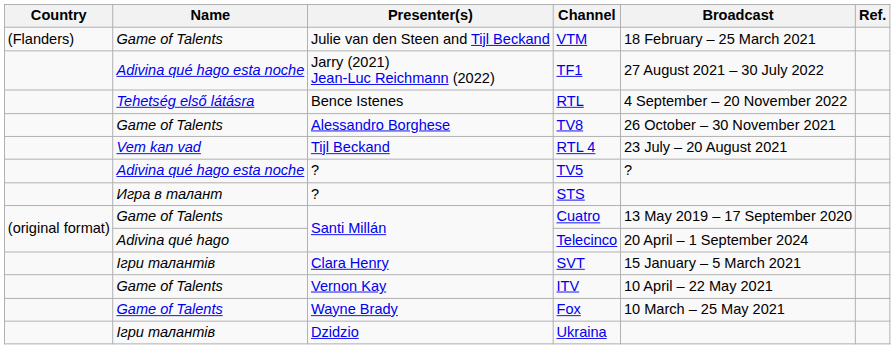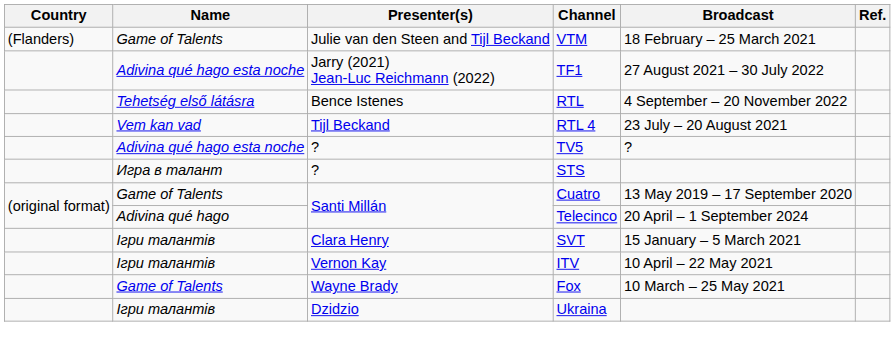 <table class="wikitable">
 <tr>
 <th>Country</th>
 <th>Name</th>
 <th>Presenter(s)</th>
 <th>Channel</th>
 <th>Broadcast</th>
 <th>Ref.</th>
 </tr>
 <tr>
 <td> (Flanders)</td>
 <td><em>Game of Talents</em></td>
 <td>Julie van den Steen and <a href='#'>Tijl Beckand</a></td>
 <td><a href='#'>VTM</a></td>
 <td>18 February – 25 March 2021</td>
 <td></td>
 </tr>
 <tr>
 <td></td>
 <td><em><a href='#'>Adivina qué hago esta noche</a></em></td>
 <td>Jarry (2021)<br><a href='#'>Jean-Luc Reichmann</a> (2022)</td>
 <td><a href='#'>TF1</a></td>
 <td>27 August 2021 – 30 July 2022</td>
 <td></td>
 </tr>
 <tr>
 <td></td>
 <td><em><a href='#'>Tehetség első látásra</a></em></td>
 <td>Bence Istenes</td>
 <td><a href='#'>RTL</a></td>
 <td>4 September – 20 November 2022</td>
-<td></td>
-</tr>
-<tr>
-<td></td>
-<td><em>Game of Talents</em></td>
-<td><a href='#'>Alessandro Borghese</a></td>
-<td><a href='#'>TV8</a></td>
-<td>26 October – 30 November 2021</td>
 <td></td>
 </tr>
 <tr>
 <td></td>
 <td><em><a href='#'>Vem kan vad</a></em></td>
 <td><a href='#'>Tijl Beckand</a></td>
 <td><a href='#'>RTL 4</a></td>
 <td>23 July – 20 August 2021</td>
 <td></td>
 </tr>
 <tr>
 <td></td>
 <td><em><a href='#'>Adivina qué hago esta noche</a></em></td>
 <td>?</td>
 <td><a href='#'>TV5</a></td>
 <td>?</td>
 <td></td>
 </tr>
 <tr>
 <td></td>
 <td><em>Игра в талант</em></td>
 <td>?</td>
 <td><a href='#'>STS</a></td>
 <td></td>
 <td></td>
 </tr>
 <tr>
 <td rowspan=2> (original format)</td>
 <td><em>Game of Talents</em></td>
 <td rowspan=2><a href='#'>Santi Millán</a></td>
 <td><a href='#'>Cuatro</a></td>
 <td>13 May 2019 – 17 September 2020</td>
 <td></td>
 </tr>
 <tr>
 <td><em>Adivina qué hago</em></td>
 <td><a href='#'>Telecinco</a></td>
 <td>20 April – 1 September 2024</td>
 <td></td>
 </tr>
 <tr>
 <td></td>
 <td><em>Ігри талантів</em></td>
 <td><a href='#'>Clara Henry</a></td>
 <td><a href='#'>SVT</a></td>
 <td>15 January – 5 March 2021</td>
 <td></td>
 </tr>
 <tr>
 <td></td>
-<td><em>Game of Talents</em></td>
+<td><em>Ігри талантів</em></td>
 <td><a href='#'>Vernon Kay</a></td>
 <td><a href='#'>ITV</a></td>
 <td>10 April – 22 May 2021</td>
 <td></td>
 </tr>
 <tr>
 <td></td>
 <td><em><a href='#'>Game of Talents</a></em></td>
 <td><a href='#'>Wayne Brady</a></td>
 <td><a href='#'>Fox</a></td>
 <td>10 March – 25 May 2021</td>
 <td></td>
 </tr>
 <tr>
 <td></td>
 <td><em>Ігри талантів</em></td>
 <td><a href='#'>Dzidzio</a></td>
 <td><a href='#'>Ukraina</a></td>
 <td></td>
 <td></td>
 </tr>
 </table>
